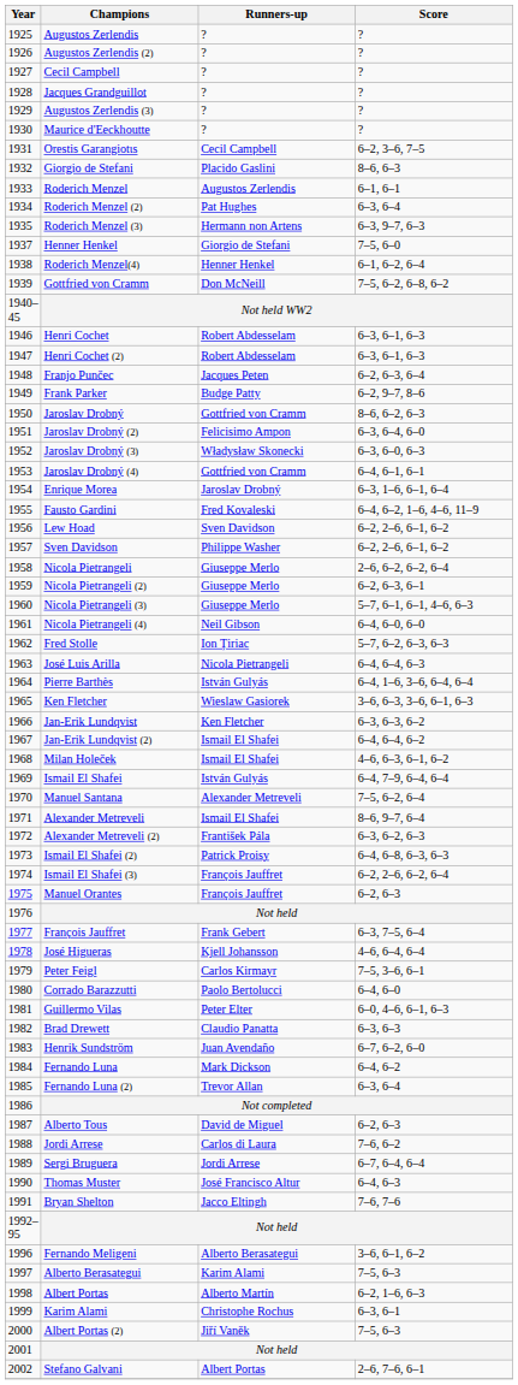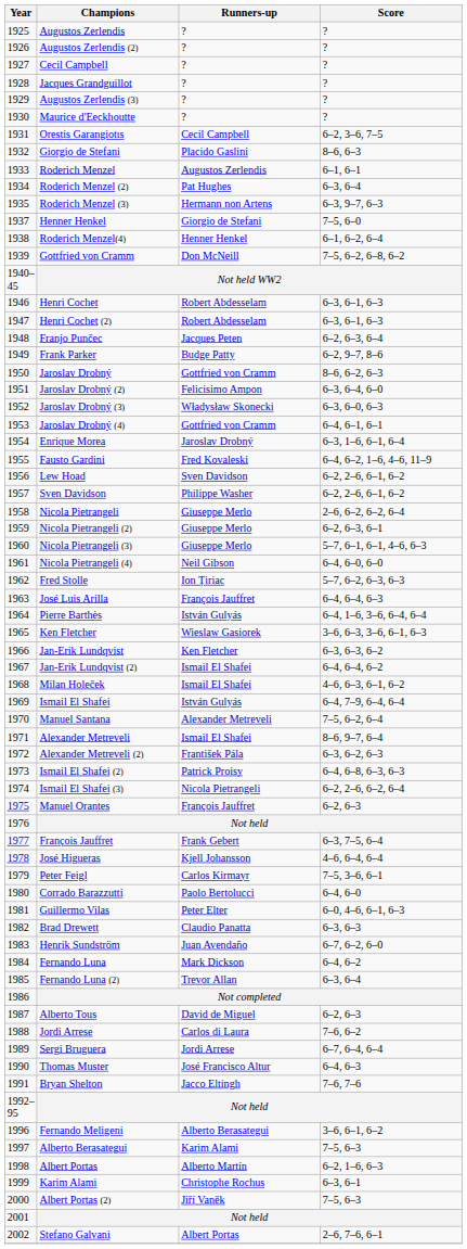 <table class="wikitable">
 <tr>
 <th style="width:40px">Year</th>
 <th style="width:200px">Champions</th>
 <th style="width:200px">Runners-up</th>
 <th style="width:200px" class="unsortable">Score</th>
 </tr>
 <tr>
 <td>1925</td>
 <td> <a href='#'>Augustos Zerlendis</a></td>
 <td>?</td>
 <td>?</td>
 </tr>
 <tr>
 <td>1926</td>
 <td> <a href='#'>Augustos Zerlendis</a> <small>(2)</small></td>
 <td>?</td>
 <td>?</td>
 </tr>
 <tr>
 <td>1927</td>
 <td> <a href='#'>Cecil Campbell</a></td>
 <td>?</td>
 <td>?</td>
 </tr>
 <tr>
 <td>1928</td>
 <td> <a href='#'>Jacques Grandguillot</a></td>
 <td>?</td>
 <td>?</td>
 </tr>
 <tr>
 <td>1929</td>
 <td> <a href='#'>Augustos Zerlendis</a> <small>(3)</small></td>
 <td>?</td>
 <td>?</td>
 </tr>
 <tr>
 <td>1930</td>
 <td> <a href='#'>Maurice d'Eeckhoutte</a></td>
 <td>?</td>
 <td>?</td>
 </tr>
 <tr>
 <td>1931</td>
 <td> <a href='#'>Orestis Garangiotιs</a></td>
 <td> <a href='#'>Cecil Campbell</a></td>
 <td>6–2, 3–6, 7–5</td>
 </tr>
 <tr>
 <td>1932</td>
 <td> <a href='#'>Giorgio de Stefani</a></td>
 <td> <a href='#'>Placido Gaslini</a></td>
 <td>8–6, 6–3</td>
 </tr>
 <tr>
 <td>1933</td>
 <td> <a href='#'>Roderich Menzel</a></td>
 <td> <a href='#'>Augustos Zerlendis</a></td>
 <td>6–1, 6–1</td>
 </tr>
 <tr>
 <td>1934</td>
 <td> <a href='#'>Roderich Menzel</a> <small>(2)</small></td>
 <td> <a href='#'>Pat Hughes</a></td>
 <td>6–3, 6–4</td>
 </tr>
 <tr>
 <td>1935</td>
 <td> <a href='#'>Roderich Menzel</a> <small>(3)</small></td>
 <td> <a href='#'>Hermann non Artens</a></td>
 <td>6–3, 9–7, 6–3</td>
 </tr>
 <tr>
 <td>1937</td>
 <td> <a href='#'>Henner Henkel</a></td>
 <td> <a href='#'>Giorgio de Stefani</a></td>
 <td>7–5, 6–0</td>
 </tr>
 <tr>
 <td>1938</td>
 <td> <a href='#'>Roderich Menzel</a><small>(4)</small></td>
 <td> <a href='#'>Henner Henkel</a></td>
 <td>6–1, 6–2, 6–4</td>
 </tr>
 <tr>
 <td>1939</td>
 <td> <a href='#'>Gottfried von Cramm</a></td>
 <td> <a href='#'>Don McNeill</a></td>
 <td>7–5, 6–2, 6–8, 6–2</td>
 </tr>
 <tr>
 <td>1940–45</td>
 <td colspan=3 align=center style="background:#f3f3f3"><em>Not held WW2</em></td>
 </tr>
 <tr>
 <td>1946</td>
 <td> <a href='#'>Henri Cochet</a></td>
 <td> <a href='#'>Robert Abdesselam</a></td>
 <td>6–3, 6–1, 6–3</td>
 </tr>
 <tr>
 <td>1947</td>
 <td> <a href='#'>Henri Cochet</a> <small>(2)</small></td>
 <td> <a href='#'>Robert Abdesselam</a></td>
 <td>6–3, 6–1, 6–3</td>
 </tr>
 <tr>
 <td>1948</td>
 <td> <a href='#'>Franjo Punčec</a></td>
 <td> <a href='#'>Jacques Peten</a></td>
 <td>6–2, 6–3, 6–4</td>
 </tr>
 <tr>
 <td>1949</td>
 <td> <a href='#'>Frank Parker</a></td>
 <td> <a href='#'>Budge Patty</a></td>
 <td>6–2, 9–7, 8–6</td>
 </tr>
 <tr>
 <td>1950</td>
 <td> <a href='#'>Jaroslav Drobný</a></td>
 <td> <a href='#'>Gottfried von Cramm</a></td>
 <td>8–6, 6–2, 6–3</td>
 </tr>
 <tr>
 <td>1951</td>
 <td> <a href='#'>Jaroslav Drobný</a> <small>(2)</small></td>
 <td> <a href='#'>Felicisimo Ampon</a></td>
 <td>6–3, 6–4, 6–0</td>
 </tr>
 <tr>
 <td>1952</td>
 <td> <a href='#'>Jaroslav Drobný</a> <small>(3)</small></td>
 <td> <a href='#'>Władysław Skonecki</a></td>
 <td>6–3, 6–0, 6–3</td>
 </tr>
 <tr>
 <td>1953</td>
 <td> <a href='#'>Jaroslav Drobný</a> <small>(4)</small></td>
 <td> <a href='#'>Gottfried von Cramm</a></td>
 <td>6–4, 6–1, 6–1</td>
 </tr>
 <tr>
 <td>1954</td>
 <td> <a href='#'>Enrique Morea</a></td>
 <td> <a href='#'>Jaroslav Drobný</a></td>
 <td>6–3, 1–6, 6–1, 6–4</td>
 </tr>
 <tr>
 <td>1955</td>
 <td> <a href='#'>Fausto Gardini</a></td>
 <td> <a href='#'>Fred Kovaleski</a></td>
 <td>6–4, 6–2, 1–6, 4–6, 11–9</td>
 </tr>
 <tr>
 <td>1956</td>
 <td> <a href='#'>Lew Hoad</a></td>
 <td> <a href='#'>Sven Davidson</a></td>
 <td>6–2, 2–6, 6–1, 6–2</td>
 </tr>
 <tr>
 <td>1957</td>
 <td> <a href='#'>Sven Davidson</a></td>
 <td> <a href='#'>Philippe Washer</a></td>
 <td>6–2, 2–6, 6–1, 6–2</td>
 </tr>
 <tr>
 <td>1958</td>
 <td> <a href='#'>Nicola Pietrangeli</a></td>
 <td> <a href='#'>Giuseppe Merlo</a></td>
 <td>2–6, 6–2, 6–2, 6–4</td>
 </tr>
 <tr>
 <td>1959</td>
 <td> <a href='#'>Nicola Pietrangeli</a> <small>(2)</small></td>
 <td> <a href='#'>Giuseppe Merlo</a></td>
 <td>6–2, 6–3, 6–1</td>
 </tr>
 <tr>
 <td>1960</td>
 <td> <a href='#'>Nicola Pietrangeli</a> <small>(3)</small></td>
 <td> <a href='#'>Giuseppe Merlo</a></td>
 <td>5–7, 6–1, 6–1, 4–6, 6–3</td>
 </tr>
 <tr>
 <td>1961</td>
 <td> <a href='#'>Nicola Pietrangeli</a> <small>(4)</small></td>
 <td> <a href='#'>Neil Gibson</a></td>
 <td>6–4, 6–0, 6–0</td>
 </tr>
 <tr>
 <td>1962</td>
 <td> <a href='#'>Fred Stolle</a></td>
 <td> <a href='#'>Ion Țiriac</a></td>
 <td>5–7, 6–2, 6–3, 6–3</td>
 </tr>
 <tr>
 <td>1963</td>
 <td> <a href='#'>José Luis Arilla</a></td>
-<td> <a href='#'>Nicola Pietrangeli</a></td>
+<td> <a href='#'>François Jauffret</a></td>
 <td>6–4, 6–4, 6–3</td>
 </tr>
 <tr>
 <td>1964</td>
 <td> <a href='#'>Pierre Barthès</a></td>
 <td> <a href='#'>István Gulyás</a></td>
 <td>6–4, 1–6, 3–6, 6–4, 6–4</td>
 </tr>
 <tr>
 <td>1965</td>
 <td> <a href='#'>Ken Fletcher</a></td>
 <td> <a href='#'>Wieslaw Gasiorek</a></td>
 <td>3–6, 6–3, 3–6, 6–1, 6–3</td>
 </tr>
 <tr>
 <td>1966</td>
 <td> <a href='#'>Jan-Erik Lundqvist</a></td>
 <td> <a href='#'>Ken Fletcher</a></td>
 <td>6–3, 6–3, 6–2</td>
 </tr>
 <tr>
 <td>1967</td>
 <td> <a href='#'>Jan-Erik Lundqvist</a> <small>(2)</small></td>
 <td> <a href='#'>Ismail El Shafei</a></td>
 <td>6–4, 6–4, 6–2</td>
 </tr>
 <tr>
 <td>1968</td>
 <td> <a href='#'>Milan Holeček</a></td>
 <td> <a href='#'>Ismail El Shafei</a></td>
 <td>4–6, 6–3, 6–1, 6–2</td>
 </tr>
 <tr>
 <td>1969</td>
 <td> <a href='#'>Ismail El Shafei</a></td>
 <td> <a href='#'>István Gulyás</a></td>
 <td>6–4, 7–9, 6–4, 6–4</td>
 </tr>
 <tr>
 <td>1970</td>
 <td> <a href='#'>Manuel Santana</a></td>
 <td> <a href='#'>Alexander Metreveli</a></td>
 <td>7–5, 6–2, 6–4</td>
 </tr>
 <tr>
 <td>1971</td>
 <td> <a href='#'>Alexander Metreveli</a></td>
 <td> <a href='#'>Ismail El Shafei</a></td>
 <td>8–6, 9–7, 6–4</td>
 </tr>
 <tr>
 <td>1972</td>
 <td> <a href='#'>Alexander Metreveli</a> <small>(2)</small></td>
 <td> <a href='#'>František Pála</a></td>
 <td>6–3, 6–2, 6–3</td>
 </tr>
 <tr>
 <td>1973</td>
 <td> <a href='#'>Ismail El Shafei</a> <small>(2)</small></td>
 <td> <a href='#'>Patrick Proisy</a></td>
 <td>6–4, 6–8, 6–3, 6–3</td>
 </tr>
 <tr>
 <td>1974</td>
 <td> <a href='#'>Ismail El Shafei</a> <small>(3)</small></td>
-<td> <a href='#'>François Jauffret</a></td>
+<td> <a href='#'>Nicola Pietrangeli</a></td>
 <td>6–2, 2–6, 6–2, 6–4</td>
 </tr>
 <tr>
 <td><a href='#'>1975</a></td>
 <td> <a href='#'>Manuel Orantes</a></td>
 <td> <a href='#'>François Jauffret</a></td>
 <td>6–2, 6–3</td>
 </tr>
 <tr>
 <td>1976</td>
 <td colspan=3 align=center style="background:#f3f3f3"><em>Not held</em></td>
 </tr>
 <tr>
 <td><a href='#'>1977</a></td>
 <td> <a href='#'>François Jauffret</a></td>
 <td> <a href='#'>Frank Gebert</a></td>
 <td>6–3, 7–5, 6–4</td>
 </tr>
 <tr>
 <td><a href='#'>1978</a></td>
 <td> <a href='#'>José Higueras</a></td>
 <td> <a href='#'>Kjell Johansson</a></td>
 <td>4–6, 6–4, 6–4</td>
 </tr>
 <tr>
 <td>1979</td>
 <td> <a href='#'>Peter Feigl</a></td>
 <td> <a href='#'>Carlos Kirmayr</a></td>
 <td>7–5, 3–6, 6–1</td>
 </tr>
 <tr>
 <td>1980</td>
 <td> <a href='#'>Corrado Barazzutti</a></td>
 <td> <a href='#'>Paolo Bertolucci</a></td>
 <td>6–4, 6–0</td>
 </tr>
 <tr>
 <td>1981</td>
 <td> <a href='#'>Guillermo Vilas</a></td>
 <td> <a href='#'>Peter Elter</a></td>
 <td>6–0, 4–6, 6–1, 6–3</td>
 </tr>
 <tr>
 <td>1982</td>
 <td> <a href='#'>Brad Drewett</a></td>
 <td> <a href='#'>Claudio Panatta</a></td>
 <td>6–3, 6–3</td>
 </tr>
 <tr>
 <td>1983</td>
 <td> <a href='#'>Henrik Sundström</a></td>
 <td> <a href='#'>Juan Avendaño</a></td>
 <td>6–7, 6–2, 6–0</td>
 </tr>
 <tr>
 <td>1984</td>
 <td> <a href='#'>Fernando Luna</a></td>
 <td> <a href='#'>Mark Dickson</a></td>
 <td>6–4, 6–2</td>
 </tr>
 <tr>
 <td>1985</td>
 <td> <a href='#'>Fernando Luna</a> <small>(2)</small></td>
 <td> <a href='#'>Trevor Allan</a></td>
 <td>6–3, 6–4</td>
 </tr>
 <tr>
 <td>1986</td>
 <td colspan=3 align=center style="background:#f3f3f3"><em>Not completed</em></td>
 </tr>
 <tr>
 <td>1987</td>
 <td> <a href='#'>Alberto Tous</a></td>
 <td> <a href='#'>David de Miguel</a></td>
 <td>6–2, 6–3</td>
 </tr>
 <tr>
 <td>1988</td>
 <td> <a href='#'>Jordi Arrese</a></td>
 <td> <a href='#'>Carlos di Laura</a></td>
 <td>7–6, 6–2</td>
 </tr>
 <tr>
 <td>1989</td>
 <td> <a href='#'>Sergi Bruguera</a></td>
 <td> <a href='#'>Jordi Arrese</a></td>
 <td>6–7, 6–4, 6–4</td>
 </tr>
 <tr>
 <td>1990</td>
 <td> <a href='#'>Thomas Muster</a></td>
 <td> <a href='#'>José Francisco Altur</a></td>
 <td>6–4, 6–3</td>
 </tr>
 <tr>
 <td>1991</td>
 <td> <a href='#'>Bryan Shelton</a></td>
 <td> <a href='#'>Jacco Eltingh</a></td>
 <td>7–6, 7–6</td>
 </tr>
 <tr>
 <td>1992–95</td>
 <td colspan=3 align=center style="background:#f3f3f3"><em>Not held</em></td>
 </tr>
 <tr>
 <td>1996</td>
 <td> <a href='#'>Fernando Meligeni</a></td>
 <td> <a href='#'>Alberto Berasategui</a></td>
 <td>3–6, 6–1, 6–2</td>
 </tr>
 <tr>
 <td>1997</td>
 <td> <a href='#'>Alberto Berasategui</a></td>
 <td> <a href='#'>Karim Alami</a></td>
 <td>7–5, 6–3</td>
 </tr>
 <tr>
 <td>1998</td>
 <td> <a href='#'>Albert Portas</a></td>
 <td> <a href='#'>Alberto Martín</a></td>
 <td>6–2, 1–6, 6–3</td>
 </tr>
 <tr>
 <td>1999</td>
 <td> <a href='#'>Karim Alami</a></td>
 <td> <a href='#'>Christophe Rochus</a></td>
 <td>6–3, 6–1</td>
 </tr>
 <tr>
 <td>2000</td>
 <td> <a href='#'>Albert Portas</a> <small>(2)</small></td>
 <td> <a href='#'>Jiří Vaněk</a></td>
 <td>7–5, 6–3</td>
 </tr>
 <tr>
 <td>2001</td>
 <td colspan=3 align=center style="background:#f3f3f3"><em>Not held</em></td>
 </tr>
 <tr>
 <td>2002</td>
 <td> <a href='#'>Stefano Galvani</a></td>
 <td> <a href='#'>Albert Portas</a></td>
 <td>2–6, 7–6, 6–1</td>
 </tr>
 <tr>
 </tr>
 </table>
